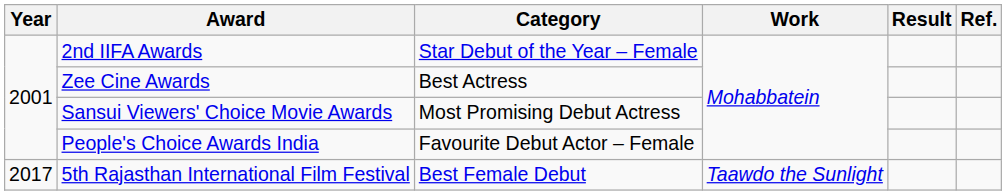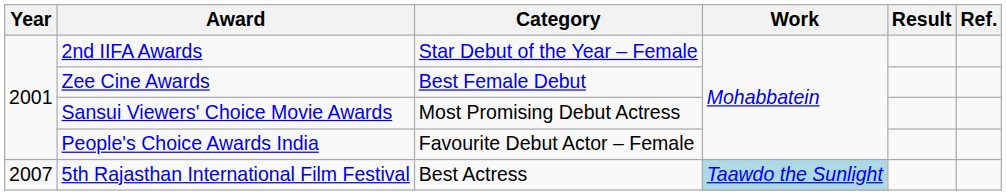 <table class="wikitable">
 <tr>
 <th>Year</th>
 <th>Award</th>
 <th>Category</th>
 <th>Work</th>
 <th>Result</th>
 <th>Ref.</th>
 </tr>
 <tr>
 <td rowspan="4">2001</td>
 <td><a href='#'>2nd IIFA Awards</a></td>
 <td><a href='#'>Star Debut of the Year – Female</a></td>
 <td rowspan="4"><em><a href='#'>Mohabbatein</a></em></td>
 <td></td>
 <td></td>
 </tr>
 <tr>
 <td><a href='#'>Zee Cine Awards</a></td>
-<td>Best Actress</td>
+<td><a href='#'>Best Female Debut</a></td>
 <td></td>
 <td></td>
 </tr>
 <tr>
 <td><a href='#'>Sansui Viewers' Choice Movie Awards</a></td>
 <td>Most Promising Debut Actress</td>
 <td></td>
 <td></td>
 </tr>
 <tr>
 <td><a href='#'>People's Choice Awards India</a></td>
 <td>Favourite Debut Actor – Female</td>
 <td></td>
 <td></td>
 </tr>
 <tr>
-<td>2017</td>
+<td>2007</td>
 <td><a href='#'>5th Rajasthan International Film Festival</a></td>
-<td><a href='#'>Best Female Debut</a></td>
-<td><em><a href='#'>Taawdo the Sunlight</a></em></td>
+<td>Best Actress</td>
+<td style="background: lightblue;"><em><a href='#'>Taawdo the Sunlight</a></em></td>
 <td></td>
 <td></td>
 </tr>
 </table>
